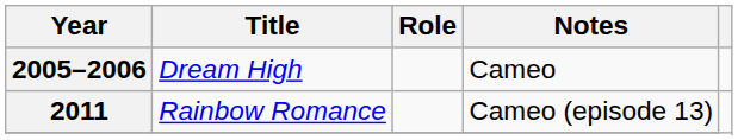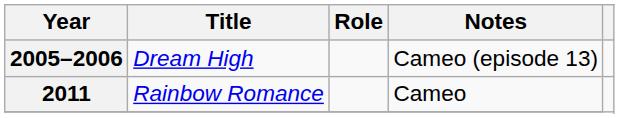 <table class="wikitable plainrowheaders sortable">
 <tr>
 <th>Year</th>
 <th>Title</th>
 <th>Role</th>
 <th scope="col">Notes</th>
 <th scope="col" class="unsortable"></th>
 </tr>
 <tr>
 <th scope="row">2005–2006</th>
 <td><em><a href='#'>Dream High</a></em></td>
 <td></td>
-<td>Cameo</td>
+<td>Cameo (episode 13)</td>
 <td></td>
 </tr>
 <tr>
 <th scope="row">2011</th>
 <td><em><a href='#'>Rainbow Romance</a></em></td>
 <td></td>
-<td>Cameo (episode 13)</td>
+<td>Cameo</td>
 </tr>
 <tr>
 </tr>
 </table>
